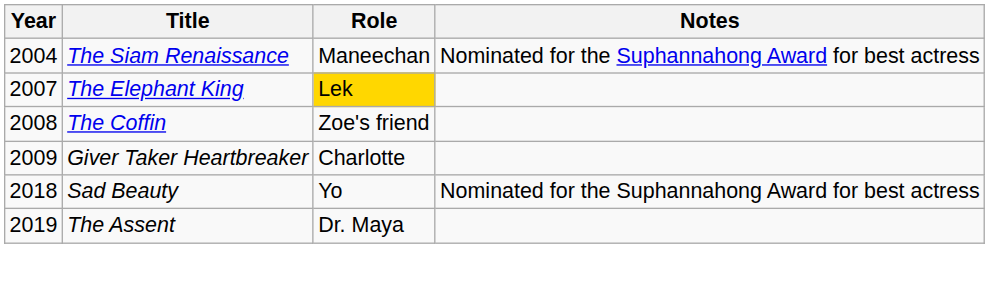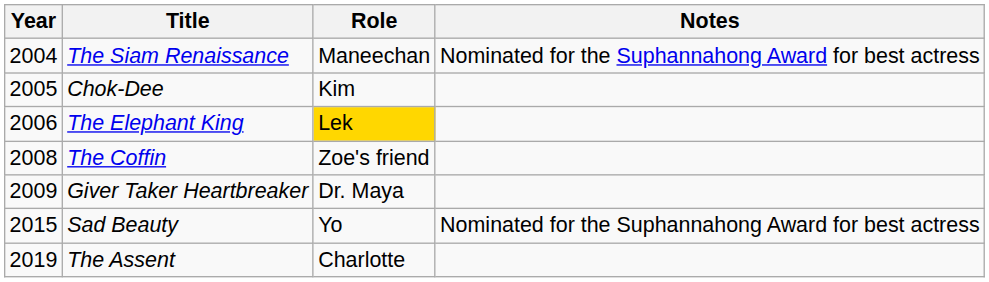 <table class="wikitable sortable">
 <tr>
 <th>Year</th>
 <th>Title</th>
 <th>Role</th>
 <th class="unsortable">Notes</th>
 </tr>
 <tr>
 <td>2004</td>
 <td><em><a href='#'>The Siam Renaissance</a></em></td>
 <td>Maneechan</td>
 <td>Nominated for the <a href='#'>Suphannahong Award</a> for best actress</td>
 </tr>
 <tr>
-<td>2007</td>
+<td>2005</td>
+<td><em>Chok-Dee</em></td>
+<td>Kim</td>
+<td></td>
+</tr>
+<tr>
+<td>2006</td>
 <td><em><a href='#'>The Elephant King</a></em></td>
 <td style="background: gold;">Lek</td>
 <td></td>
 </tr>
 <tr>
 <td>2008</td>
 <td><em><a href='#'>The Coffin</a></em></td>
 <td>Zoe's friend</td>
 <td></td>
 </tr>
 <tr>
 <td>2009</td>
 <td><em>Giver Taker Heartbreaker</em></td>
-<td>Charlotte</td>
+<td>Dr. Maya</td>
 <td></td>
 </tr>
 <tr>
-<td>2018</td>
+<td>2015</td>
 <td><em>Sad Beauty</em></td>
 <td>Yo</td>
 <td>Nominated for the Suphannahong Award for best actress</td>
 </tr>
 <tr>
 <td>2019</td>
 <td><em>The Assent</em></td>
-<td>Dr. Maya</td>
+<td>Charlotte</td>
 <td></td>
 </tr>
 </table>
